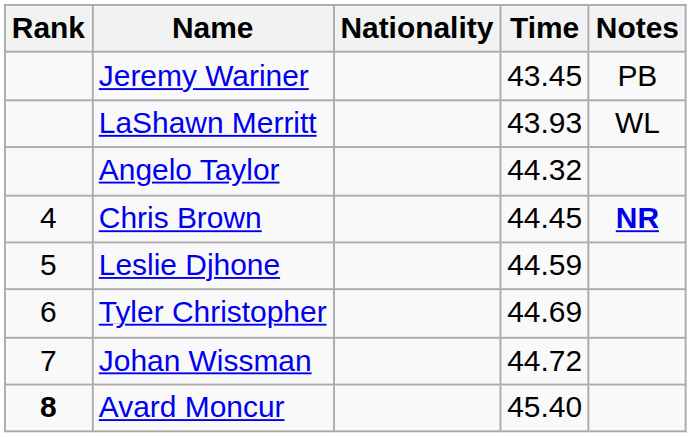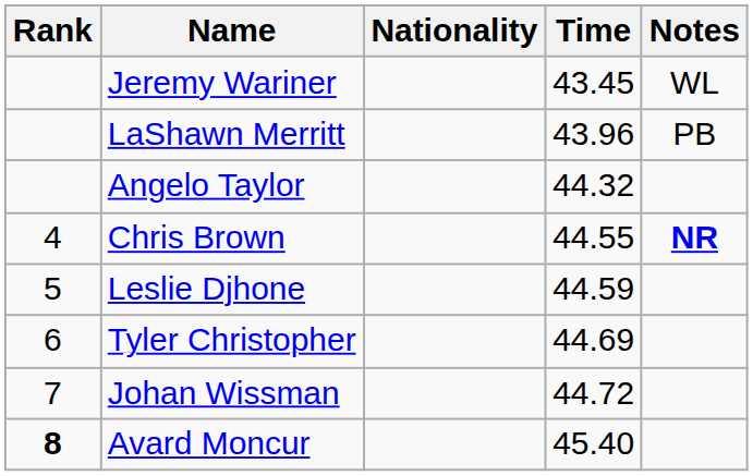 <table class="wikitable sortable" style="text-align:center">
 <tr>
 <th>Rank</th>
 <th>Name</th>
 <th>Nationality</th>
 <th>Time</th>
 <th>Notes</th>
 </tr>
 <tr>
 <td></td>
 <td align=left><a href='#'>Jeremy Wariner</a></td>
 <td align=left></td>
 <td>43.45</td>
-<td>PB</td>
+<td>WL</td>
 </tr>
 <tr>
 <td></td>
 <td align=left><a href='#'>LaShawn Merritt</a></td>
 <td align=left></td>
-<td>43.93</td>
-<td>WL</td>
+<td>43.96</td>
+<td>PB</td>
 </tr>
 <tr>
 <td></td>
 <td align=left><a href='#'>Angelo Taylor</a></td>
 <td align=left></td>
 <td>44.32</td>
 <td></td>
 </tr>
 <tr>
 <td>4</td>
 <td align=left><a href='#'>Chris Brown</a></td>
 <td align=left></td>
-<td>44.45</td>
+<td>44.55</td>
 <td><strong><a href='#'>NR</a></strong></td>
 </tr>
 <tr>
 <td>5</td>
 <td align=left><a href='#'>Leslie Djhone</a></td>
 <td align=left></td>
 <td>44.59</td>
 <td></td>
 </tr>
 <tr>
 <td>6</td>
 <td align=left><a href='#'>Tyler Christopher</a></td>
 <td align=left></td>
 <td>44.69</td>
 <td></td>
 </tr>
 <tr>
 <td>7</td>
 <td align=left><a href='#'>Johan Wissman</a></td>
 <td align=left></td>
 <td>44.72</td>
 <td></td>
 </tr>
 <tr>
 <td><strong>8</strong></td>
 <td align=left><a href='#'>Avard Moncur</a></td>
 <td align=left></td>
 <td>45.40</td>
 <td></td>
 </tr>
 </table>
